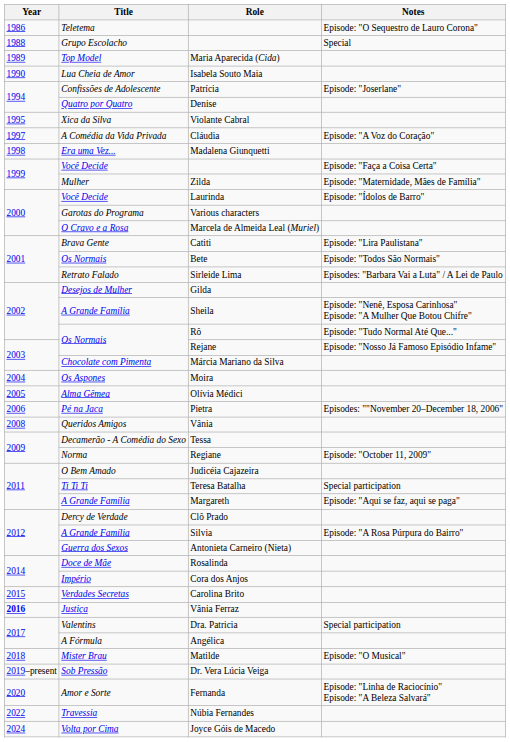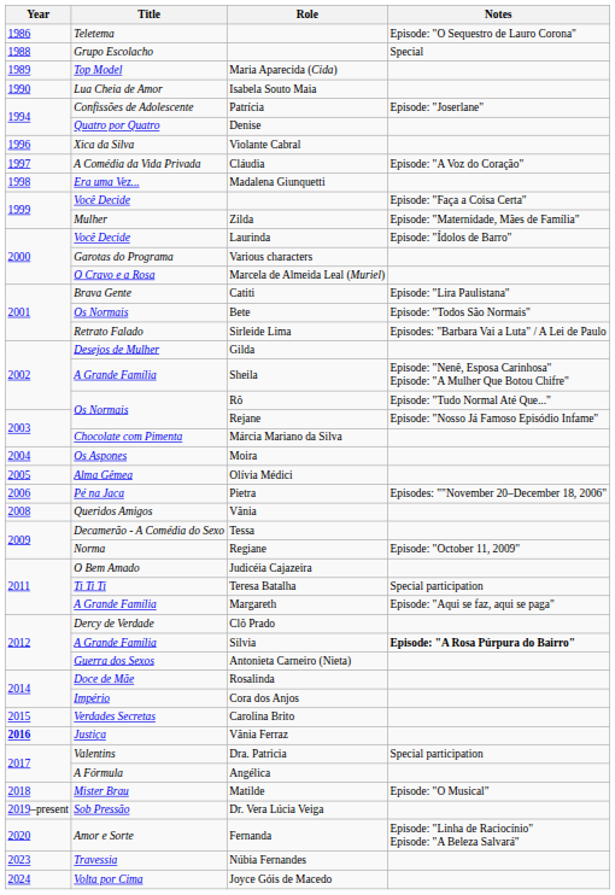 <table class="wikitable" style="font-size: 90%;">
 <tr>
 <th>Year</th>
 <th>Title</th>
 <th>Role</th>
 <th>Notes</th>
 </tr>
 <tr>
 <td><a href='#'>1986</a></td>
 <td><em>Teletema</em></td>
 <td></td>
 <td>Episode: "O Sequestro de Lauro Corona"</td>
 </tr>
 <tr>
 <td><a href='#'>1988</a></td>
 <td><em>Grupo Escolacho</em></td>
 <td></td>
 <td>Special</td>
 </tr>
 <tr>
 <td><a href='#'>1989</a></td>
 <td><em><a href='#'>Top Model</a></em></td>
 <td>Maria Aparecida (<em>Cida</em>)</td>
 <td></td>
 </tr>
 <tr>
 <td><a href='#'>1990</a></td>
 <td><em>Lua Cheia de Amor</em></td>
 <td>Isabela Souto Maia</td>
 <td></td>
 </tr>
 <tr>
 <td rowspan=2><a href='#'>1994</a></td>
 <td><em>Confissões de Adolescente</em></td>
 <td>Patrícia</td>
 <td>Episode: "Joserlane"</td>
 </tr>
 <tr>
 <td><em><a href='#'>Quatro por Quatro</a></em></td>
 <td>Denise</td>
 <td></td>
 </tr>
 <tr>
-<td><a href='#'>1995</a></td>
+<td><a href='#'>1996</a></td>
 <td><em>Xica da Silva</em></td>
 <td>Violante Cabral</td>
 <td></td>
 </tr>
 <tr>
 <td><a href='#'>1997</a></td>
 <td><em>A Comédia da Vida Privada</em></td>
 <td>Cláudia</td>
 <td>Episode: "A Voz do Coração"</td>
 </tr>
 <tr>
 <td><a href='#'>1998</a></td>
 <td><em><a href='#'>Era uma Vez...</a></em></td>
 <td>Madalena Giunquetti</td>
 <td></td>
 </tr>
 <tr>
 <td rowspan=2><a href='#'>1999</a></td>
 <td><em><a href='#'>Você Decide</a></em></td>
 <td></td>
 <td>Episode: "Faça a Coisa Certa"</td>
 </tr>
 <tr>
 <td><em>Mulher</em></td>
 <td>Zilda</td>
 <td>Episode: "Maternidade, Mães de Família"</td>
 </tr>
 <tr>
 <td rowspan=3><a href='#'>2000</a></td>
 <td><em><a href='#'>Você Decide</a></em></td>
 <td>Laurinda</td>
 <td>Episode: "Ídolos de Barro"</td>
 </tr>
 <tr>
 <td><em>Garotas do Programa</em></td>
 <td>Various characters</td>
 <td></td>
 </tr>
 <tr>
 <td><em><a href='#'>O Cravo e a Rosa</a></em></td>
 <td>Marcela de Almeida Leal (<em>Muriel</em>)</td>
 <td></td>
 </tr>
 <tr>
 <td rowspan=3><a href='#'>2001</a></td>
 <td><em>Brava Gente</em></td>
 <td>Catiti</td>
 <td>Episode: "Lira Paulistana"</td>
 </tr>
 <tr>
 <td><em><a href='#'>Os Normais</a></em></td>
 <td>Bete</td>
 <td>Episode: "Todos São Normais"</td>
 </tr>
 <tr>
 <td><em>Retrato Falado</em></td>
 <td>Sirleide Lima</td>
 <td>Episodes: "Barbara Vai a Luta" / A Lei de Paulo</td>
 </tr>
 <tr>
 <td rowspan=3><a href='#'>2002</a></td>
 <td><em><a href='#'>Desejos de Mulher</a></em></td>
 <td>Gilda</td>
 <td></td>
 </tr>
 <tr>
 <td><em><a href='#'>A Grande Família</a></em></td>
 <td>Sheila</td>
 <td>Episode: "Nenê, Esposa Carinhosa"<br>Episode: "A Mulher Que Botou Chifre"</td>
 </tr>
 <tr>
 <td rowspan="2"><em><a href='#'>Os Normais</a></em></td>
 <td>Rô</td>
 <td>Episode: "Tudo Normal Até Que..."</td>
 </tr>
 <tr>
 <td rowspan=2><a href='#'>2003</a></td>
 <td>Rejane</td>
 <td>Episode: "Nosso Já Famoso Episódio Infame"</td>
 </tr>
 <tr>
 <td><em><a href='#'>Chocolate com Pimenta</a></em></td>
 <td>Márcia Mariano da Silva</td>
 <td></td>
 </tr>
 <tr>
 <td><a href='#'>2004</a></td>
 <td><em><a href='#'>Os Aspones</a></em></td>
 <td>Moira</td>
 <td></td>
 </tr>
 <tr>
 <td><a href='#'>2005</a></td>
 <td><em><a href='#'>Alma Gêmea</a></em></td>
 <td>Olívia Médici</td>
 <td></td>
 </tr>
 <tr>
 <td><a href='#'>2006</a></td>
 <td><em><a href='#'>Pé na Jaca</a></em></td>
 <td>Pietra</td>
 <td>Episodes: ""November 20–December 18, 2006"</td>
 </tr>
 <tr>
 <td><a href='#'>2008</a></td>
 <td><em>Queridos Amigos</em></td>
 <td>Vânia</td>
 <td></td>
 </tr>
 <tr>
 <td rowspan=2><a href='#'>2009</a></td>
 <td><em>Decamerão - A Comédia do Sexo</em></td>
 <td>Tessa</td>
 <td></td>
 </tr>
 <tr>
 <td><em>Norma</em></td>
 <td>Regiane</td>
 <td>Episode: "October 11, 2009"</td>
 </tr>
 <tr>
 <td rowspan=3><a href='#'>2011</a></td>
 <td><em>O Bem Amado</em></td>
 <td>Judicéia Cajazeira</td>
 <td></td>
 </tr>
 <tr>
 <td><em><a href='#'>Ti Ti Ti</a></em></td>
 <td>Teresa Batalha</td>
 <td>Special participation</td>
 </tr>
 <tr>
 <td><em><a href='#'>A Grande Família</a></em></td>
 <td>Margareth</td>
 <td>Episode: "Aqui se faz, aqui se paga"</td>
 </tr>
 <tr>
 <td rowspan="3"><a href='#'>2012</a></td>
 <td><em>Dercy de Verdade</em></td>
 <td>Clô Prado</td>
 <td></td>
 </tr>
 <tr>
 <td><em><a href='#'>A Grande Família</a></em></td>
 <td>Silvia</td>
-<td>Episode: "A Rosa Púrpura do Bairro"</td>
+<td><strong>Episode: "A Rosa Púrpura do Bairro"</strong></td>
 </tr>
 <tr>
 <td><em><a href='#'>Guerra dos Sexos</a></em></td>
 <td>Antonieta Carneiro (Nieta)</td>
 <td></td>
 </tr>
 <tr>
 <td rowspan="2"><a href='#'>2014</a></td>
 <td><em><a href='#'>Doce de Mãe</a></em></td>
 <td>Rosalinda</td>
 <td></td>
 </tr>
 <tr>
 <td><em><a href='#'>Império</a></em></td>
 <td>Cora dos Anjos</td>
 <td></td>
 </tr>
 <tr>
 <td><a href='#'>2015</a></td>
 <td><em><a href='#'>Verdades Secretas</a></em></td>
 <td>Carolina Brito</td>
 <td></td>
 </tr>
 <tr>
 <td><strong><a href='#'>2016</a></strong></td>
 <td><em><a href='#'>Justiça</a></em></td>
 <td>Vânia Ferraz</td>
 <td></td>
 </tr>
 <tr>
 <td rowspan="2"><a href='#'>2017</a></td>
 <td><em>Valentins</em></td>
 <td>Dra. Patricia</td>
 <td>Special participation</td>
 </tr>
 <tr>
 <td><em>A Fórmula</em></td>
 <td>Angélica</td>
 <td></td>
 </tr>
 <tr>
 <td><a href='#'>2018</a></td>
 <td><em><a href='#'>Mister Brau</a></em></td>
 <td>Matilde</td>
 <td>Episode: "O Musical"</td>
 </tr>
 <tr>
 <td><a href='#'>2019</a>–present</td>
 <td><em><a href='#'>Sob Pressão</a></em></td>
 <td>Dr. Vera Lúcia Veiga</td>
 <td></td>
 </tr>
 <tr>
 <td><a href='#'>2020</a></td>
 <td><em>Amor e Sorte</em></td>
 <td>Fernanda</td>
 <td>Episode: "Linha de Raciocínio"<br>Episode: "A Beleza Salvará"</td>
 </tr>
 <tr>
-<td><a href='#'>2022</a></td>
+<td><a href='#'>2023</a></td>
 <td><em><a href='#'>Travessia</a></em></td>
 <td>Núbia Fernandes</td>
 <td></td>
 </tr>
 <tr>
 <td><a href='#'>2024</a></td>
 <td><em><a href='#'>Volta por Cima</a></em></td>
 <td>Joyce Góis de Macedo</td>
 <td></td>
 </tr>
 </table>
